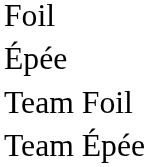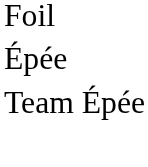 <table>
 <tr>
 <td>Foil</td>
 <td></td>
 <td></td>
 <td><br></td>
 </tr>
 <tr>
 <td>Épée</td>
 <td></td>
 <td></td>
 <td><br></td>
 </tr>
 <tr>
-<td>Team Foil</td>
-<td></td>
-<td></td>
-<td></td>
-</tr>
-<tr>
 <td>Team Épée</td>
 <td></td>
 <td></td>
 <td></td>
 </tr>
 </table>
